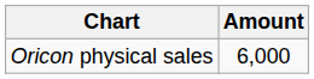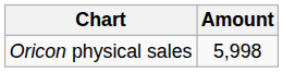 <table class="wikitable">
 <tr>
 <th>Chart</th>
 <th>Amount</th>
 </tr>
 <tr>
 <td><em>Oricon</em> physical sales</td>
-<td align="center">6,000</td>
+<td align="center">5,998</td>
 </tr>
 </table>
